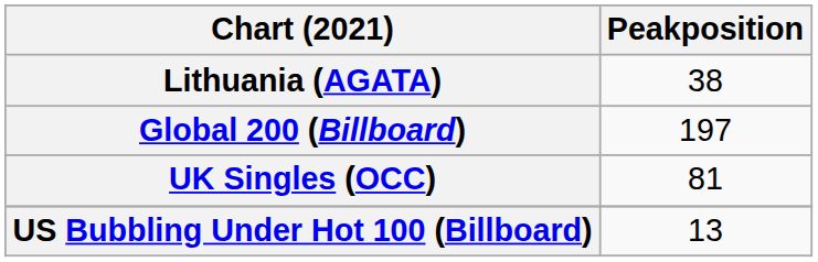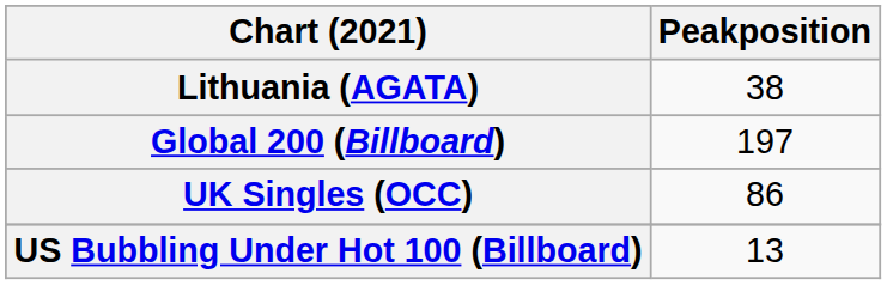 <table class="wikitable sortable plainrowheaders" style="text-align:center">
 <tr>
 <th scope="col">Chart (2021)</th>
 <th scope="col">Peakposition</th>
 </tr>
 <tr>
 <th scope="row">Lithuania (<a href='#'>AGATA</a>)</th>
 <td>38</td>
 </tr>
 <tr>
 <th scope="row"><a href='#'>Global 200</a> (<em><a href='#'>Billboard</a></em>)</th>
 <td>197</td>
 </tr>
 <tr>
 <th scope="row"><a href='#'>UK Singles</a> (<a href='#'>OCC</a>)</th>
-<td>81</td>
+<td>86</td>
 </tr>
 <tr>
 </tr>
 <tr>
 <th scope="row">US <a href='#'>Bubbling Under Hot 100</a> (<a href='#'>Billboard</a>)</th>
 <td>13</td>
 </tr>
 </table>
